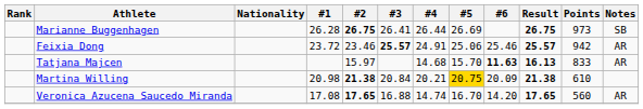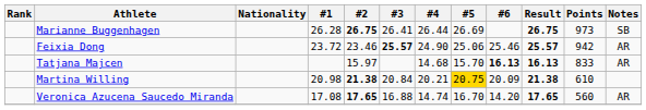 <table class="wikitable sortable" style="text-align:center">
 <tr>
 <th>Rank</th>
 <th>Athlete</th>
 <th>Nationality</th>
 <th>#1</th>
 <th>#2</th>
 <th>#3</th>
 <th>#4</th>
 <th>#5</th>
 <th>#6</th>
 <th>Result</th>
 <th>Points</th>
 <th>Notes</th>
 </tr>
 <tr>
 <td></td>
 <td align=left><a href='#'>Marianne Buggenhagen</a></td>
 <td align=left></td>
 <td>26.28</td>
 <td><strong>26.75</strong></td>
 <td>26.41</td>
 <td>26.44</td>
 <td>26.69</td>
 <td></td>
 <td><strong>26.75</strong></td>
 <td>973</td>
 <td>SB</td>
 </tr>
 <tr>
 <td></td>
 <td align=left><a href='#'>Feixia Dong</a></td>
 <td align=left></td>
 <td>23.72</td>
 <td>23.46</td>
 <td><strong>25.57</strong></td>
-<td>24.91</td>
+<td>24.90</td>
 <td>25.06</td>
 <td>25.46</td>
 <td><strong>25.57</strong></td>
 <td>942</td>
 <td>AR</td>
 </tr>
 <tr>
 <td></td>
 <td align=left><a href='#'>Tatjana Majcen</a></td>
 <td align=left></td>
 <td></td>
 <td>15.97</td>
 <td></td>
 <td>14.68</td>
 <td>15.70</td>
-<td><strong>11.63</strong></td>
+<td><strong>16.13</strong></td>
 <td><strong>16.13</strong></td>
 <td>833</td>
 <td>AR</td>
 </tr>
 <tr>
 <td></td>
 <td align=left><a href='#'>Martina Willing</a></td>
 <td align=left></td>
 <td>20.98</td>
 <td><strong>21.38</strong></td>
 <td>20.84</td>
 <td>20.21</td>
 <td style="background: gold;">20.75</td>
 <td>20.09</td>
 <td><strong>21.38</strong></td>
 <td>610</td>
 <td></td>
 </tr>
 <tr>
 <td></td>
 <td align=left><a href='#'>Veronica Azucena Saucedo Miranda</a></td>
 <td align=left></td>
 <td>17.08</td>
 <td><strong>17.65</strong></td>
 <td>16.88</td>
 <td>14.74</td>
 <td>16.70</td>
 <td>14.20</td>
 <td><strong>17.65</strong></td>
 <td>560</td>
 <td>AR</td>
 </tr>
 <tr>
 </tr>
 </table>
